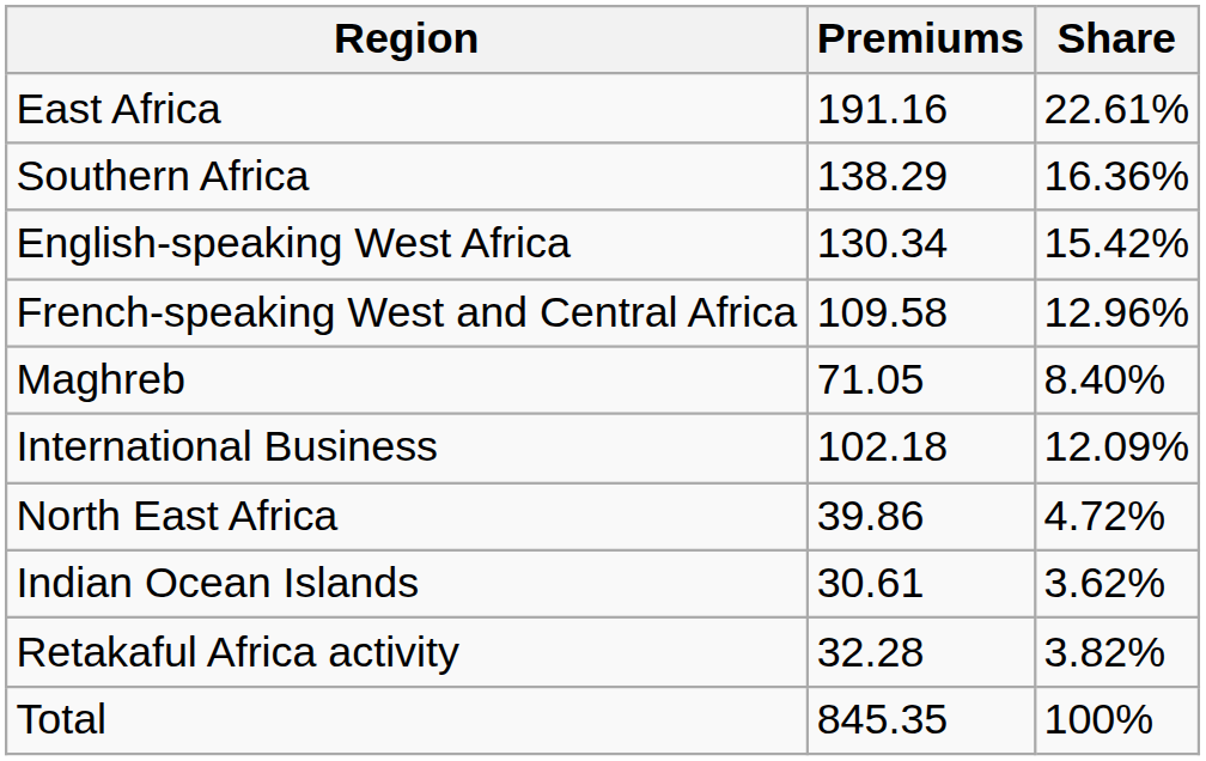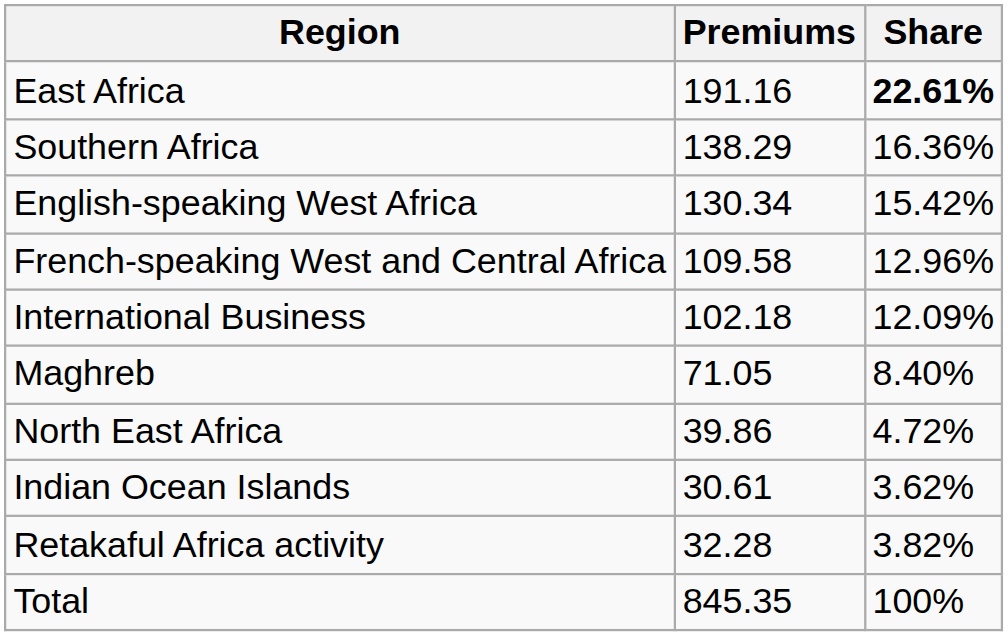 <table class="wikitable">
 <tr>
 <th>Region</th>
 <th>Premiums</th>
 <th>Share</th>
 </tr>
 <tr>
 <td>East Africa</td>
 <td>191.16</td>
-<td>22.61%</td>
+<td><strong>22.61%</strong></td>
 </tr>
 <tr>
 <td>Southern Africa</td>
 <td>138.29</td>
 <td>16.36%</td>
 </tr>
 <tr>
 <td>English-speaking West Africa</td>
 <td>130.34</td>
 <td>15.42%</td>
 </tr>
 <tr>
 <td>French-speaking West and Central Africa</td>
 <td>109.58</td>
 <td>12.96%</td>
 </tr>
 <tr>
+<td>International Business</td>
+<td>102.18</td>
+<td>12.09%</td>
+</tr>
+<tr>
 <td>Maghreb</td>
 <td>71.05</td>
 <td>8.40%</td>
-</tr>
-<tr>
-<td>International Business</td>
-<td>102.18</td>
-<td>12.09%</td>
 </tr>
 <tr>
 <td>North East Africa</td>
 <td>39.86</td>
 <td>4.72%</td>
 </tr>
 <tr>
 <td>Indian Ocean Islands</td>
 <td>30.61</td>
 <td>3.62%</td>
 </tr>
 <tr>
 <td>Retakaful Africa activity</td>
 <td>32.28</td>
 <td>3.82%</td>
 </tr>
 <tr>
 <td>Total</td>
 <td>845.35</td>
 <td>100%</td>
 </tr>
 </table>
